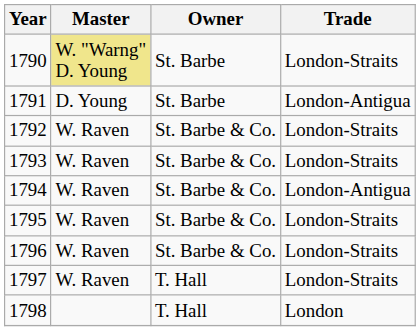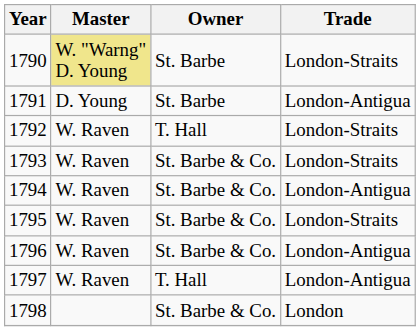 <table class="sortable wikitable">
 <tr>
 <th>Year</th>
 <th>Master</th>
 <th>Owner</th>
 <th>Trade</th>
 </tr>
 <tr>
 <td>1790</td>
 <td style="background: khaki;">W. "Warng"<br>D. Young</td>
 <td>St. Barbe</td>
 <td>London-Straits</td>
 </tr>
 <tr>
 <td>1791</td>
 <td>D. Young</td>
 <td>St. Barbe</td>
 <td>London-Antigua</td>
 </tr>
 <tr>
 <td>1792</td>
 <td>W. Raven</td>
-<td>St. Barbe & Co.</td>
+<td>T. Hall</td>
 <td>London-Straits</td>
 </tr>
 <tr>
 <td>1793</td>
 <td>W. Raven</td>
 <td>St. Barbe & Co.</td>
 <td>London-Straits</td>
 </tr>
 <tr>
 <td>1794</td>
 <td>W. Raven</td>
 <td>St. Barbe & Co.</td>
 <td>London-Antigua</td>
 </tr>
 <tr>
 <td>1795</td>
 <td>W. Raven</td>
 <td>St. Barbe & Co.</td>
 <td>London-Straits</td>
 </tr>
 <tr>
 <td>1796</td>
 <td>W. Raven</td>
 <td>St. Barbe & Co.</td>
-<td>London-Straits</td>
+<td>London-Antigua</td>
 </tr>
 <tr>
 <td>1797</td>
 <td>W. Raven</td>
 <td>T. Hall</td>
-<td>London-Straits</td>
+<td>London-Antigua</td>
 </tr>
 <tr>
 <td>1798</td>
 <td></td>
-<td>T. Hall</td>
+<td>St. Barbe & Co.</td>
 <td>London</td>
 </tr>
 <tr>
 </tr>
 </table>
